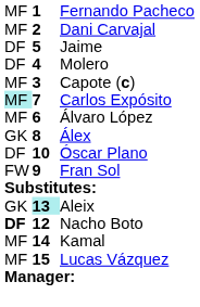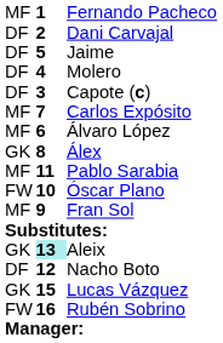 <table style="font-size: 90%" cellspacing="0" cellpadding="0">
 <tr>
 <th width=25></th>
 <th width=25></th>
 </tr>
 <tr>
 <td>MF</td>
 <td><strong> 1</strong></td>
 <td> <a href='#'>Fernando Pacheco</a></td>
 </tr>
 <tr>
-<td>MF</td>
+<td>DF</td>
 <td><strong> 2</strong></td>
 <td> <a href='#'>Dani Carvajal</a></td>
 </tr>
 <tr>
 <td>DF</td>
 <td><strong> 5</strong></td>
 <td> Jaime</td>
 </tr>
 <tr>
 <td>DF</td>
 <td><strong> 4</strong></td>
 <td> Molero</td>
 </tr>
 <tr>
-<td>MF</td>
+<td>DF</td>
 <td><strong> 3</strong></td>
 <td> Capote (<strong>c</strong>)</td>
 </tr>
 <tr>
-<td style="background: paleturquoise;">MF</td>
+<td>MF</td>
 <td><strong> 7</strong></td>
 <td> <a href='#'>Carlos Expósito</a></td>
 <td></td>
 </tr>
 <tr>
 <td>MF</td>
 <td><strong> 6</strong></td>
 <td> Álvaro López</td>
 </tr>
 <tr>
 <td>GK</td>
 <td><strong> 8</strong></td>
 <td> <a href='#'>Álex</a></td>
 </tr>
 <tr>
-<td>DF</td>
+<td>MF</td>
+<td><strong> 11</strong></td>
+<td> <a href='#'>Pablo Sarabia</a></td>
+<td></td>
+</tr>
+<tr>
+<td>FW</td>
 <td><strong> 10</strong></td>
 <td> <a href='#'>Óscar Plano</a></td>
 </tr>
 <tr>
-<td>FW</td>
+<td>MF</td>
 <td><strong> 9</strong></td>
 <td> <a href='#'>Fran Sol</a></td>
 <td></td>
 </tr>
 <tr>
 <td colspan=3><strong>Substitutes:</strong></td>
 </tr>
 <tr>
 <td>GK</td>
 <td style="background: paleturquoise;"><strong> 13</strong></td>
 <td> Aleix</td>
 </tr>
 <tr>
-<td><strong>DF</strong></td>
+<td>DF</td>
 <td><strong> 12</strong></td>
 <td> Nacho Boto</td>
 </tr>
 <tr>
-<td>MF</td>
-<td><strong> 14</strong></td>
-<td> Kamal</td>
+<td>GK</td>
+<td><strong> 15</strong></td>
+<td> <a href='#'>Lucas Vázquez</a></td>
 <td></td>
 </tr>
 <tr>
-<td>MF</td>
-<td><strong> 15</strong></td>
-<td> <a href='#'>Lucas Vázquez</a></td>
+<td>FW</td>
+<td><strong> 16</strong></td>
+<td> <a href='#'>Rubén Sobrino</a></td>
 <td></td>
 </tr>
 <tr>
 <td colspan=3><strong>Manager:</strong></td>
 </tr>
 <tr>
 <td colspan=4></td>
 </tr>
 </table>
